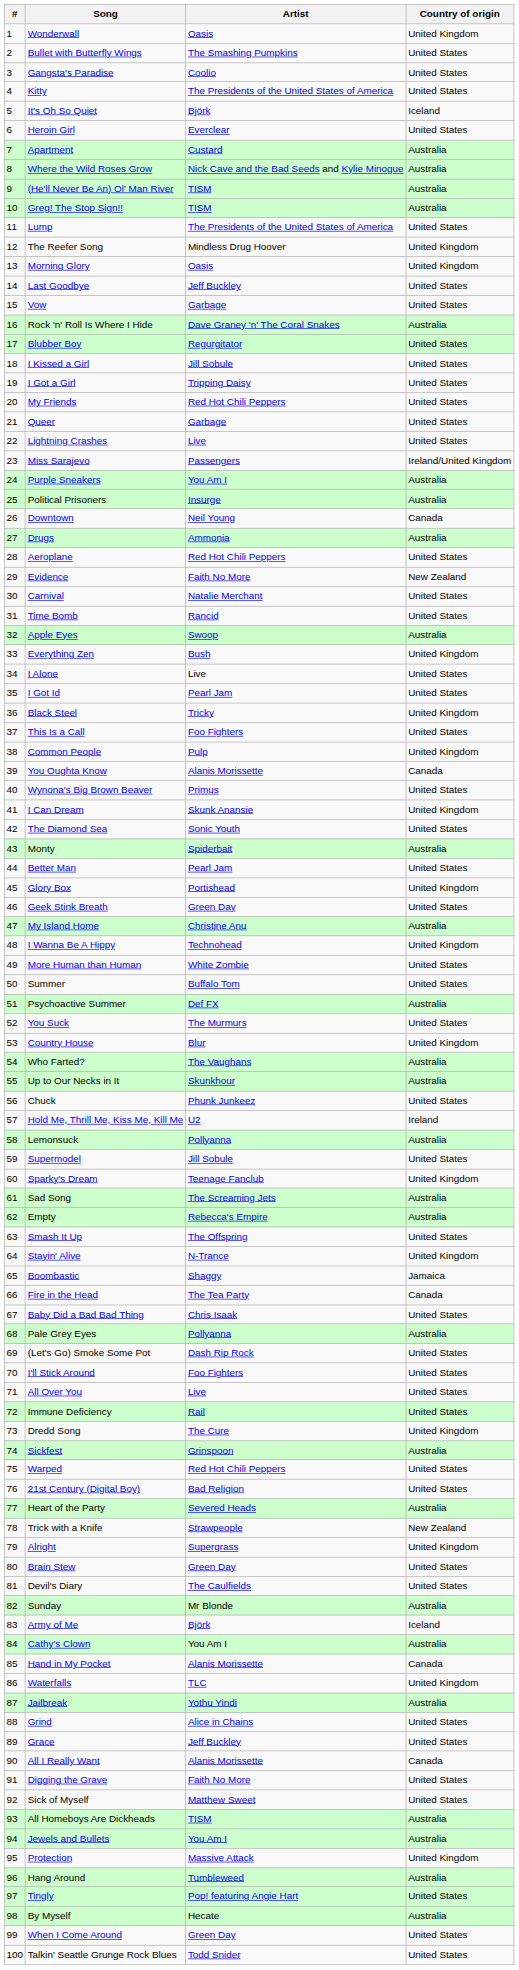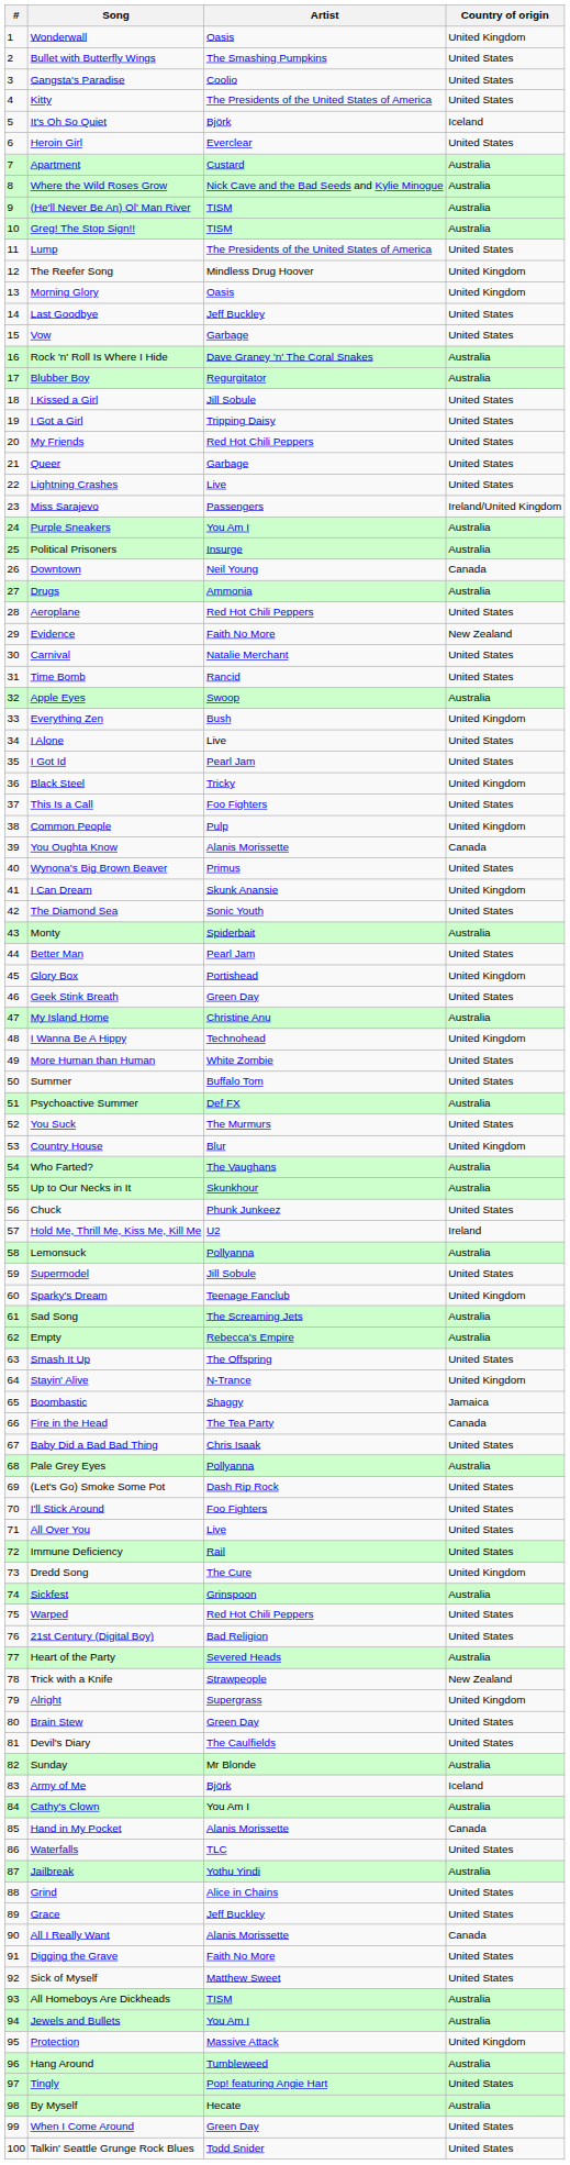 <table class="wikitable sortable" style="font-size:0.95em;line-height:1.5em;">
 <tr>
 <th>#</th>
 <th>Song</th>
 <th>Artist</th>
 <th>Country of origin</th>
 </tr>
 <tr>
 <td>1</td>
 <td><a href='#'>Wonderwall</a></td>
 <td><a href='#'>Oasis</a></td>
 <td>United Kingdom</td>
 </tr>
 <tr>
 <td>2</td>
 <td><a href='#'>Bullet with Butterfly Wings</a></td>
 <td><a href='#'>The Smashing Pumpkins</a></td>
 <td>United States</td>
 </tr>
 <tr>
 <td>3</td>
 <td><a href='#'>Gangsta's Paradise</a></td>
 <td><a href='#'>Coolio</a></td>
 <td>United States</td>
 </tr>
 <tr>
 <td>4</td>
 <td><a href='#'>Kitty</a></td>
 <td><a href='#'>The Presidents of the United States of America</a></td>
 <td>United States</td>
 </tr>
 <tr>
 <td>5</td>
 <td><a href='#'>It's Oh So Quiet</a></td>
 <td><a href='#'>Björk</a></td>
 <td>Iceland</td>
 </tr>
 <tr>
 <td>6</td>
 <td><a href='#'>Heroin Girl</a></td>
 <td><a href='#'>Everclear</a></td>
 <td>United States</td>
 </tr>
 <tr style="background:#ccffcc">
 <td>7</td>
 <td><a href='#'>Apartment</a></td>
 <td><a href='#'>Custard</a></td>
 <td>Australia</td>
 </tr>
 <tr style="background:#ccffcc">
 <td>8</td>
 <td><a href='#'>Where the Wild Roses Grow</a></td>
 <td><a href='#'>Nick Cave and the Bad Seeds</a> and <a href='#'>Kylie Minogue</a></td>
 <td>Australia</td>
 </tr>
 <tr style="background:#ccffcc">
 <td>9</td>
 <td><a href='#'>(He'll Never Be An) Ol' Man River</a></td>
 <td><a href='#'>TISM</a></td>
 <td>Australia</td>
 </tr>
 <tr style="background:#ccffcc">
 <td>10</td>
 <td><a href='#'>Greg! The Stop Sign!!</a></td>
 <td><a href='#'>TISM</a></td>
 <td>Australia</td>
 </tr>
 <tr>
 <td>11</td>
 <td><a href='#'>Lump</a></td>
 <td><a href='#'>The Presidents of the United States of America</a></td>
 <td>United States</td>
 </tr>
 <tr>
 <td>12</td>
 <td>The Reefer Song</td>
 <td>Mindless Drug Hoover</td>
 <td>United Kingdom</td>
 </tr>
 <tr>
 <td>13</td>
 <td><a href='#'>Morning Glory</a></td>
 <td><a href='#'>Oasis</a></td>
 <td>United Kingdom</td>
 </tr>
 <tr>
 <td>14</td>
 <td><a href='#'>Last Goodbye</a></td>
 <td><a href='#'>Jeff Buckley</a></td>
 <td>United States</td>
 </tr>
 <tr>
 <td>15</td>
 <td><a href='#'>Vow</a></td>
 <td><a href='#'>Garbage</a></td>
 <td>United States</td>
 </tr>
 <tr style="background:#ccffcc">
 <td>16</td>
 <td>Rock 'n' Roll Is Where I Hide</td>
 <td><a href='#'>Dave Graney 'n' The Coral Snakes</a></td>
 <td>Australia</td>
 </tr>
 <tr style="background:#ccffcc">
 <td>17</td>
 <td><a href='#'>Blubber Boy</a></td>
 <td><a href='#'>Regurgitator</a></td>
-<td>United States</td>
+<td>Australia</td>
 </tr>
 <tr>
 <td>18</td>
 <td><a href='#'>I Kissed a Girl</a></td>
 <td><a href='#'>Jill Sobule</a></td>
 <td>United States</td>
 </tr>
 <tr>
 <td>19</td>
 <td><a href='#'>I Got a Girl</a></td>
 <td><a href='#'>Tripping Daisy</a></td>
 <td>United States</td>
 </tr>
 <tr>
 <td>20</td>
 <td><a href='#'>My Friends</a></td>
 <td><a href='#'>Red Hot Chili Peppers</a></td>
 <td>United States</td>
 </tr>
 <tr>
 <td>21</td>
 <td><a href='#'>Queer</a></td>
 <td><a href='#'>Garbage</a></td>
 <td>United States</td>
 </tr>
 <tr>
 <td>22</td>
 <td><a href='#'>Lightning Crashes</a></td>
 <td><a href='#'>Live</a></td>
 <td>United States</td>
 </tr>
 <tr>
 <td>23</td>
 <td><a href='#'>Miss Sarajevo</a></td>
 <td><a href='#'>Passengers</a></td>
 <td>Ireland/United Kingdom</td>
 </tr>
 <tr style="background:#ccffcc">
 <td>24</td>
 <td><a href='#'>Purple Sneakers</a></td>
 <td><a href='#'>You Am I</a></td>
 <td>Australia</td>
 </tr>
 <tr style="background:#ccffcc">
 <td>25</td>
 <td>Political Prisoners</td>
 <td><a href='#'>Insurge</a></td>
 <td>Australia</td>
 </tr>
 <tr>
 <td>26</td>
 <td><a href='#'>Downtown</a></td>
 <td><a href='#'>Neil Young</a></td>
 <td>Canada</td>
 </tr>
 <tr style="background:#ccffcc">
 <td>27</td>
 <td><a href='#'>Drugs</a></td>
 <td><a href='#'>Ammonia</a></td>
 <td>Australia</td>
 </tr>
 <tr>
 <td>28</td>
 <td><a href='#'>Aeroplane</a></td>
 <td><a href='#'>Red Hot Chili Peppers</a></td>
 <td>United States</td>
 </tr>
 <tr>
 <td>29</td>
 <td><a href='#'>Evidence</a></td>
 <td><a href='#'>Faith No More</a></td>
 <td>New Zealand</td>
 </tr>
 <tr>
 <td>30</td>
 <td><a href='#'>Carnival</a></td>
 <td><a href='#'>Natalie Merchant</a></td>
 <td>United States</td>
 </tr>
 <tr>
 <td>31</td>
 <td><a href='#'>Time Bomb</a></td>
 <td><a href='#'>Rancid</a></td>
 <td>United States</td>
 </tr>
 <tr style="background:#ccffcc">
 <td>32</td>
 <td><a href='#'>Apple Eyes</a></td>
 <td><a href='#'>Swoop</a></td>
 <td>Australia</td>
 </tr>
 <tr>
 <td>33</td>
 <td><a href='#'>Everything Zen</a></td>
 <td><a href='#'>Bush</a></td>
 <td>United Kingdom</td>
 </tr>
 <tr>
 <td>34</td>
 <td><a href='#'>I Alone</a></td>
 <td>Live</td>
 <td>United States</td>
 </tr>
 <tr>
 <td>35</td>
 <td><a href='#'>I Got Id</a></td>
 <td><a href='#'>Pearl Jam</a></td>
 <td>United States</td>
 </tr>
 <tr>
 <td>36</td>
 <td><a href='#'>Black Steel</a></td>
 <td><a href='#'>Tricky</a></td>
 <td>United Kingdom</td>
 </tr>
 <tr>
 <td>37</td>
 <td><a href='#'>This Is a Call</a></td>
 <td><a href='#'>Foo Fighters</a></td>
 <td>United States</td>
 </tr>
 <tr>
 <td>38</td>
 <td><a href='#'>Common People</a></td>
 <td><a href='#'>Pulp</a></td>
 <td>United Kingdom</td>
 </tr>
 <tr>
 <td>39</td>
 <td><a href='#'>You Oughta Know</a></td>
 <td><a href='#'>Alanis Morissette</a></td>
 <td>Canada</td>
 </tr>
 <tr>
 <td>40</td>
 <td><a href='#'>Wynona's Big Brown Beaver</a></td>
 <td><a href='#'>Primus</a></td>
 <td>United States</td>
 </tr>
 <tr>
 <td>41</td>
 <td><a href='#'>I Can Dream</a></td>
 <td><a href='#'>Skunk Anansie</a></td>
 <td>United Kingdom</td>
 </tr>
 <tr>
 <td>42</td>
 <td><a href='#'>The Diamond Sea</a></td>
 <td><a href='#'>Sonic Youth</a></td>
 <td>United States</td>
 </tr>
 <tr style="background:#ccffcc">
 <td>43</td>
 <td>Monty</td>
 <td><a href='#'>Spiderbait</a></td>
 <td>Australia</td>
 </tr>
 <tr>
 <td>44</td>
 <td><a href='#'>Better Man</a></td>
 <td><a href='#'>Pearl Jam</a></td>
 <td>United States</td>
 </tr>
 <tr>
 <td>45</td>
 <td><a href='#'>Glory Box</a></td>
 <td><a href='#'>Portishead</a></td>
 <td>United Kingdom</td>
 </tr>
 <tr>
 <td>46</td>
 <td><a href='#'>Geek Stink Breath</a></td>
 <td><a href='#'>Green Day</a></td>
 <td>United States</td>
 </tr>
 <tr style="background:#ccffcc">
 <td>47</td>
 <td><a href='#'>My Island Home</a></td>
 <td><a href='#'>Christine Anu</a></td>
 <td>Australia</td>
 </tr>
 <tr>
 <td>48</td>
 <td><a href='#'>I Wanna Be A Hippy</a></td>
 <td><a href='#'>Technohead</a></td>
 <td>United Kingdom</td>
 </tr>
 <tr>
 <td>49</td>
 <td><a href='#'>More Human than Human</a></td>
 <td><a href='#'>White Zombie</a></td>
 <td>United States</td>
 </tr>
 <tr>
 <td>50</td>
 <td>Summer</td>
 <td><a href='#'>Buffalo Tom</a></td>
 <td>United States</td>
 </tr>
 <tr style="background:#ccffcc">
 <td>51</td>
 <td>Psychoactive Summer</td>
 <td><a href='#'>Def FX</a></td>
 <td>Australia</td>
 </tr>
 <tr>
 <td>52</td>
 <td><a href='#'>You Suck</a></td>
 <td><a href='#'>The Murmurs</a></td>
 <td>United States</td>
 </tr>
 <tr>
 <td>53</td>
 <td><a href='#'>Country House</a></td>
 <td><a href='#'>Blur</a></td>
 <td>United Kingdom</td>
 </tr>
 <tr style="background:#ccffcc">
 <td>54</td>
 <td>Who Farted?</td>
 <td><a href='#'>The Vaughans</a></td>
 <td>Australia</td>
 </tr>
 <tr style="background:#ccffcc">
 <td>55</td>
 <td>Up to Our Necks in It</td>
 <td><a href='#'>Skunkhour</a></td>
 <td>Australia</td>
 </tr>
 <tr>
 <td>56</td>
 <td>Chuck</td>
 <td><a href='#'>Phunk Junkeez</a></td>
 <td>United States</td>
 </tr>
 <tr>
 <td>57</td>
 <td><a href='#'>Hold Me, Thrill Me, Kiss Me, Kill Me</a></td>
 <td><a href='#'>U2</a></td>
 <td>Ireland</td>
 </tr>
 <tr style="background:#ccffcc">
 <td>58</td>
 <td>Lemonsuck</td>
 <td><a href='#'>Pollyanna</a></td>
 <td>Australia</td>
 </tr>
 <tr>
 <td>59</td>
 <td><a href='#'>Supermodel</a></td>
 <td><a href='#'>Jill Sobule</a></td>
 <td>United States</td>
 </tr>
 <tr>
 <td>60</td>
 <td><a href='#'>Sparky's Dream</a></td>
 <td><a href='#'>Teenage Fanclub</a></td>
 <td>United Kingdom</td>
 </tr>
 <tr style="background:#ccffcc">
 <td>61</td>
 <td>Sad Song</td>
 <td><a href='#'>The Screaming Jets</a></td>
 <td>Australia</td>
 </tr>
 <tr style="background:#ccffcc">
 <td>62</td>
 <td>Empty</td>
 <td><a href='#'>Rebecca's Empire</a></td>
 <td>Australia</td>
 </tr>
 <tr>
 <td>63</td>
 <td><a href='#'>Smash It Up</a></td>
 <td><a href='#'>The Offspring</a></td>
 <td>United States</td>
 </tr>
 <tr>
 <td>64</td>
 <td><a href='#'>Stayin' Alive</a></td>
 <td><a href='#'>N-Trance</a></td>
 <td>United Kingdom</td>
 </tr>
 <tr>
 <td>65</td>
 <td><a href='#'>Boombastic</a></td>
 <td><a href='#'>Shaggy</a></td>
 <td>Jamaica</td>
 </tr>
 <tr>
 <td>66</td>
 <td><a href='#'>Fire in the Head</a></td>
 <td><a href='#'>The Tea Party</a></td>
 <td>Canada</td>
 </tr>
 <tr>
 <td>67</td>
 <td><a href='#'>Baby Did a Bad Bad Thing</a></td>
 <td><a href='#'>Chris Isaak</a></td>
 <td>United States</td>
 </tr>
 <tr style="background:#ccffcc">
 <td>68</td>
 <td>Pale Grey Eyes</td>
 <td><a href='#'>Pollyanna</a></td>
 <td>Australia</td>
 </tr>
 <tr>
 <td>69</td>
 <td>(Let's Go) Smoke Some Pot</td>
 <td><a href='#'>Dash Rip Rock</a></td>
 <td>United States</td>
 </tr>
 <tr>
 <td>70</td>
 <td><a href='#'>I'll Stick Around</a></td>
 <td><a href='#'>Foo Fighters</a></td>
 <td>United States</td>
 </tr>
 <tr>
 <td>71</td>
 <td><a href='#'>All Over You</a></td>
 <td><a href='#'>Live</a></td>
 <td>United States</td>
 </tr>
 <tr style="background:#ccffcc">
 <td>72</td>
 <td>Immune Deficiency</td>
 <td><a href='#'>Rail</a></td>
 <td>United States</td>
 </tr>
 <tr>
 <td>73</td>
 <td>Dredd Song</td>
 <td><a href='#'>The Cure</a></td>
 <td>United Kingdom</td>
 </tr>
 <tr style="background:#ccffcc">
 <td>74</td>
 <td><a href='#'>Sickfest</a></td>
 <td><a href='#'>Grinspoon</a></td>
 <td>Australia</td>
 </tr>
 <tr>
 <td>75</td>
 <td><a href='#'>Warped</a></td>
 <td><a href='#'>Red Hot Chili Peppers</a></td>
 <td>United States</td>
 </tr>
 <tr>
 <td>76</td>
 <td><a href='#'>21st Century (Digital Boy)</a></td>
 <td><a href='#'>Bad Religion</a></td>
 <td>United States</td>
 </tr>
 <tr style="background:#ccffcc">
 <td>77</td>
 <td>Heart of the Party</td>
 <td><a href='#'>Severed Heads</a></td>
 <td>Australia</td>
 </tr>
 <tr>
 <td>78</td>
 <td>Trick with a Knife</td>
 <td><a href='#'>Strawpeople</a></td>
 <td>New Zealand</td>
 </tr>
 <tr>
 <td>79</td>
 <td><a href='#'>Alright</a></td>
 <td><a href='#'>Supergrass</a></td>
 <td>United Kingdom</td>
 </tr>
 <tr>
 <td>80</td>
 <td><a href='#'>Brain Stew</a></td>
 <td><a href='#'>Green Day</a></td>
 <td>United States</td>
 </tr>
 <tr>
 <td>81</td>
 <td>Devil's Diary</td>
 <td><a href='#'>The Caulfields</a></td>
 <td>United States</td>
 </tr>
 <tr style="background:#ccffcc">
 <td>82</td>
 <td>Sunday</td>
 <td>Mr Blonde</td>
 <td>Australia</td>
 </tr>
 <tr>
 <td>83</td>
 <td><a href='#'>Army of Me</a></td>
 <td><a href='#'>Björk</a></td>
 <td>Iceland</td>
 </tr>
 <tr style="background:#ccffcc">
 <td>84</td>
 <td><a href='#'>Cathy's Clown</a></td>
 <td>You Am I</td>
 <td>Australia</td>
 </tr>
 <tr>
 <td>85</td>
 <td><a href='#'>Hand in My Pocket</a></td>
 <td><a href='#'>Alanis Morissette</a></td>
 <td>Canada</td>
 </tr>
 <tr>
 <td>86</td>
 <td><a href='#'>Waterfalls</a></td>
 <td><a href='#'>TLC</a></td>
-<td>United Kingdom</td>
+<td>United States</td>
 </tr>
 <tr style="background:#ccffcc">
 <td>87</td>
 <td><a href='#'>Jailbreak</a></td>
 <td><a href='#'>Yothu Yindi</a></td>
 <td>Australia</td>
 </tr>
 <tr>
 <td>88</td>
 <td><a href='#'>Grind</a></td>
 <td><a href='#'>Alice in Chains</a></td>
 <td>United States</td>
 </tr>
 <tr>
 <td>89</td>
 <td><a href='#'>Grace</a></td>
 <td><a href='#'>Jeff Buckley</a></td>
 <td>United States</td>
 </tr>
 <tr>
 <td>90</td>
 <td><a href='#'>All I Really Want</a></td>
 <td><a href='#'>Alanis Morissette</a></td>
 <td>Canada</td>
 </tr>
 <tr>
 <td>91</td>
 <td><a href='#'>Digging the Grave</a></td>
 <td><a href='#'>Faith No More</a></td>
 <td>United States</td>
 </tr>
 <tr>
 <td>92</td>
 <td>Sick of Myself</td>
 <td><a href='#'>Matthew Sweet</a></td>
 <td>United States</td>
 </tr>
 <tr style="background:#ccffcc">
 <td>93</td>
 <td>All Homeboys Are Dickheads</td>
 <td><a href='#'>TISM</a></td>
 <td>Australia</td>
 </tr>
 <tr style="background:#ccffcc">
 <td>94</td>
 <td><a href='#'>Jewels and Bullets</a></td>
 <td><a href='#'>You Am I</a></td>
 <td>Australia</td>
 </tr>
 <tr>
 <td>95</td>
 <td><a href='#'>Protection</a></td>
 <td><a href='#'>Massive Attack</a></td>
 <td>United Kingdom</td>
 </tr>
 <tr style="background:#ccffcc">
 <td>96</td>
 <td>Hang Around</td>
 <td><a href='#'>Tumbleweed</a></td>
 <td>Australia</td>
 </tr>
 <tr style="background:#ccffcc">
 <td>97</td>
 <td><a href='#'>Tingly</a></td>
 <td><a href='#'>Pop! featuring Angie Hart</a></td>
 <td>United States</td>
 </tr>
 <tr style="background:#ccffcc">
 <td>98</td>
 <td>By Myself</td>
 <td>Hecate</td>
 <td>Australia</td>
 </tr>
 <tr>
 <td>99</td>
 <td><a href='#'>When I Come Around</a></td>
 <td><a href='#'>Green Day</a></td>
 <td>United States</td>
 </tr>
 <tr>
 <td>100</td>
 <td>Talkin' Seattle Grunge Rock Blues</td>
 <td><a href='#'>Todd Snider</a></td>
 <td>United States</td>
 </tr>
 </table>
